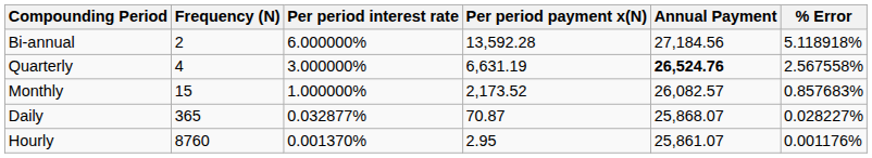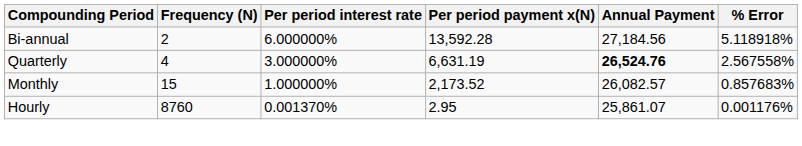 <table class="wikitable">
 <tr>
 <th>Compounding Period</th>
 <th>Frequency (N)</th>
 <th>Per period interest rate</th>
 <th>Per period payment x(N)</th>
 <th>Annual Payment</th>
 <th>% Error</th>
 </tr>
 <tr>
 <td>Bi-annual</td>
 <td>2</td>
 <td>6.000000%</td>
 <td>13,592.28</td>
 <td>27,184.56</td>
 <td>5.118918%</td>
 </tr>
 <tr>
 <td>Quarterly</td>
 <td>4</td>
 <td>3.000000%</td>
 <td>6,631.19</td>
 <td><strong>26,524.76</strong></td>
 <td>2.567558%</td>
 </tr>
 <tr>
 <td>Monthly</td>
 <td>15</td>
 <td>1.000000%</td>
 <td>2,173.52</td>
 <td>26,082.57</td>
 <td>0.857683%</td>
 </tr>
 <tr>
-<td>Daily</td>
-<td>365</td>
-<td>0.032877%</td>
-<td>70.87</td>
-<td>25,868.07</td>
-<td>0.028227%</td>
-</tr>
-<tr>
 <td>Hourly</td>
 <td>8760</td>
 <td>0.001370%</td>
 <td>2.95</td>
 <td>25,861.07</td>
 <td>0.001176%</td>
 </tr>
 </table>
